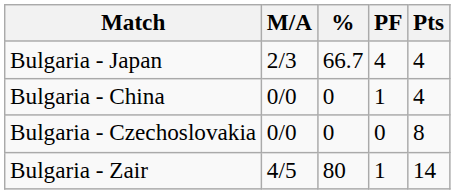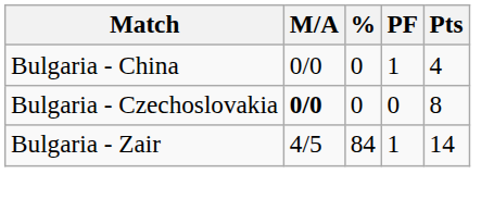 <table class="wikitable">
 <tr>
 <th>Match</th>
 <th>M/A</th>
 <th>%</th>
 <th>PF</th>
 <th>Pts</th>
-</tr>
-<tr>
-<td> Bulgaria -  Japan</td>
-<td>2/3</td>
-<td>66.7</td>
-<td>4</td>
-<td>4</td>
 </tr>
 <tr>
 <td> Bulgaria -  China</td>
 <td>0/0</td>
 <td>0</td>
 <td>1</td>
 <td>4</td>
 </tr>
 <tr>
 <td> Bulgaria -  Czechoslovakia</td>
-<td>0/0</td>
+<td><strong>0/0</strong></td>
 <td>0</td>
 <td>0</td>
 <td>8</td>
 </tr>
 <tr>
 <td> Bulgaria -  Zair</td>
 <td>4/5</td>
-<td>80</td>
+<td>84</td>
 <td>1</td>
 <td>14</td>
 </tr>
 </table>
